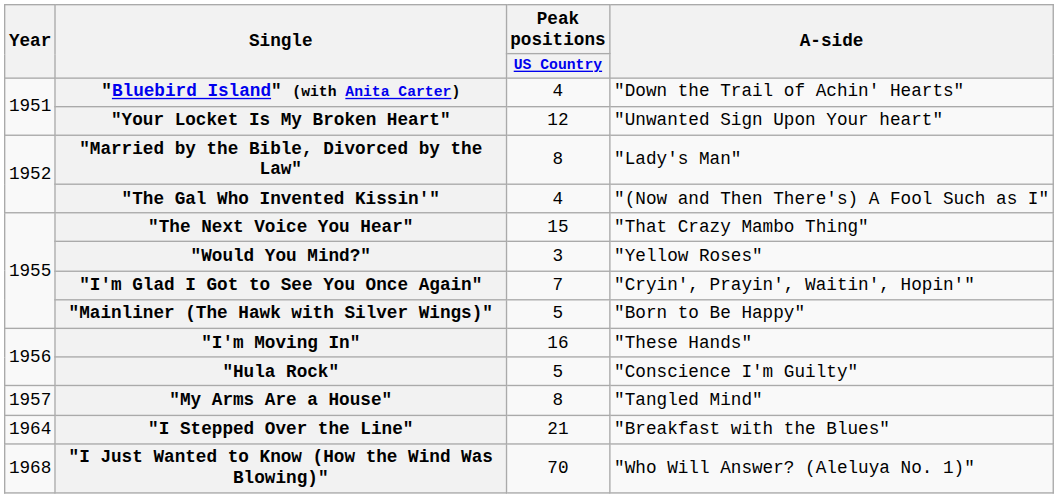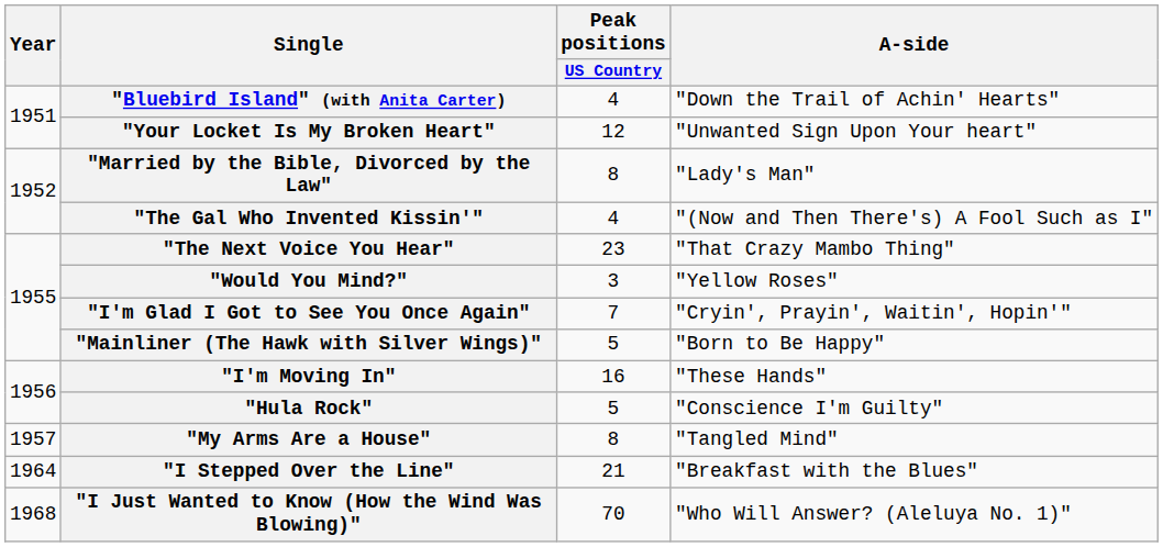 <table class="wikitable plainrowheaders" style="text-align:center;">
 <tr>
 <th rowspan="2">Year</th>
 <th rowspan="2" style="width:25em;">Single</th>
 <th>Peak<br>positions</th>
 <th rowspan="2">A-side</th>
 </tr>
 <tr style="font-size:smaller;">
 <th width="45"><a href='#'>US Country</a><br></th>
 </tr>
 <tr>
 <td rowspan=2>1951</td>
 <th scope="row">"<a href='#'>Bluebird Island</a>" <small>(with <a href='#'>Anita Carter</a>)</small></th>
 <td>4</td>
 <td align="left">"Down the Trail of Achin' Hearts"</td>
 </tr>
 <tr>
 <th scope="row">"Your Locket Is My Broken Heart"</th>
 <td>12</td>
 <td align="left">"Unwanted Sign Upon Your heart"</td>
 </tr>
 <tr>
 <td rowspan=2>1952</td>
 <th scope="row">"Married by the Bible, Divorced by the Law"</th>
 <td>8</td>
 <td align="left">"Lady's Man"</td>
 </tr>
 <tr>
 <th scope="row">"The Gal Who Invented Kissin'"</th>
 <td>4</td>
 <td align="left">"(Now and Then There's) A Fool Such as I"</td>
 </tr>
 <tr>
 <td rowspan=4>1955</td>
 <th scope="row">"The Next Voice You Hear"</th>
-<td>15</td>
+<td>23</td>
 <td align="left">"That Crazy Mambo Thing"</td>
 </tr>
 <tr>
 <th scope="row">"Would You Mind?"</th>
 <td>3</td>
 <td align="left">"Yellow Roses"</td>
 </tr>
 <tr>
 <th scope="row">"I'm Glad I Got to See You Once Again"</th>
 <td>7</td>
 <td align="left">"Cryin', Prayin', Waitin', Hopin'"</td>
 </tr>
 <tr>
 <th scope="row">"Mainliner (The Hawk with Silver Wings)"</th>
 <td>5</td>
 <td align="left">"Born to Be Happy"</td>
 </tr>
 <tr>
 <td rowspan=2>1956</td>
 <th scope="row">"I'm Moving In"</th>
 <td>16</td>
 <td align="left">"These Hands"</td>
 </tr>
 <tr>
 <th scope="row">"Hula Rock"</th>
 <td>5</td>
 <td align="left">"Conscience I'm Guilty"</td>
 </tr>
 <tr>
 <td>1957</td>
 <th scope="row">"My Arms Are a House"</th>
 <td>8</td>
 <td align="left">"Tangled Mind"</td>
 </tr>
 <tr>
 <td>1964</td>
 <th scope="row">"I Stepped Over the Line"</th>
 <td>21</td>
 <td align="left">"Breakfast with the Blues"</td>
 </tr>
 <tr>
 <td>1968</td>
 <th scope="row">"I Just Wanted to Know (How the Wind Was Blowing)"</th>
 <td>70</td>
 <td align="left">"Who Will Answer? (Aleluya No. 1)"</td>
 </tr>
 </table>
